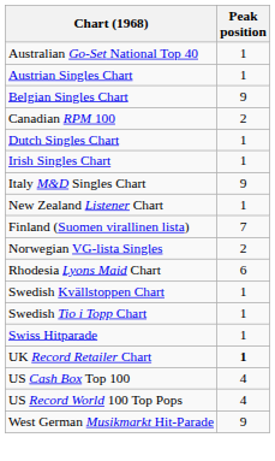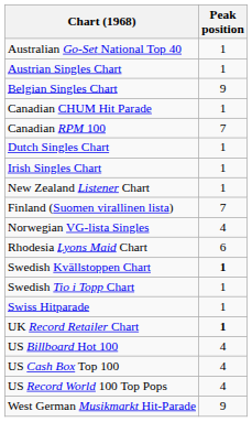 <table class="wikitable sortable">
 <tr>
 <th>Chart (1968)</th>
 <th>Peak<br>position</th>
 </tr>
 <tr>
 <td>Australian <a href='#'><em>Go-Set</em> National Top 40</a></td>
 <td align="center">1</td>
 </tr>
 <tr>
 <td><a href='#'>Austrian Singles Chart</a></td>
 <td align="center">1</td>
 </tr>
 <tr>
 <td><a href='#'>Belgian Singles Chart</a></td>
 <td align="center">9</td>
 </tr>
 <tr>
+<td>Canadian <a href='#'>CHUM Hit Parade</a></td>
+<td align="center">1</td>
+</tr>
+<tr>
 <td>Canadian <a href='#'><em>RPM</em> 100</a></td>
-<td align="center">2</td>
+<td align="center">7</td>
 </tr>
 <tr>
 <td><a href='#'>Dutch Singles Chart</a></td>
 <td align="center">1</td>
 </tr>
 <tr>
 <td><a href='#'>Irish Singles Chart</a></td>
 <td align="center">1</td>
-</tr>
-<tr>
-<td>Italy <em><a href='#'>M&D</a></em> Singles Chart</td>
-<td align="center">9</td>
 </tr>
 <tr>
 <td>New Zealand <em><a href='#'>Listener</a></em> Chart</td>
 <td align="center">1</td>
 </tr>
 <tr>
 <td>Finland (<a href='#'>Suomen virallinen lista</a>)</td>
 <td align="center">7</td>
 </tr>
 <tr>
 <td>Norwegian <a href='#'>VG-lista Singles</a></td>
-<td align="center">2</td>
+<td align="center">4</td>
 </tr>
 <tr>
 <td>Rhodesia <em><a href='#'>Lyons Maid</a></em> Chart</td>
 <td style="text-align:center;">6</td>
 </tr>
 <tr>
 <td>Swedish <a href='#'>Kvällstoppen Chart</a></td>
-<td style="text-align:center;">1</td>
+<td style="text-align:center;"><strong>1</strong></td>
 </tr>
 <tr>
 <td>Swedish <a href='#'><em>Tio i Topp</em> Chart</a></td>
 <td style="text-align:center;">1</td>
 </tr>
 <tr>
 <td><a href='#'>Swiss Hitparade</a></td>
 <td align="center">1</td>
 </tr>
 <tr>
 <td>UK <a href='#'><em>Record Retailer</em> Chart</a></td>
 <td align="center"><strong>1</strong></td>
 </tr>
 <tr>
+<td>US <a href='#'><em>Billboard</em> Hot 100</a></td>
+<td align="center">4</td>
+</tr>
+<tr>
 <td>US <em><a href='#'>Cash Box</a></em> Top 100</td>
 <td align="center">4</td>
 </tr>
 <tr>
 <td>US <em><a href='#'>Record World</a></em> 100 Top Pops</td>
 <td align="center">4</td>
 </tr>
 <tr>
 <td>West German <a href='#'><em>Musikmarkt</em> Hit-Parade</a></td>
 <td align="center">9</td>
 </tr>
 </table>
